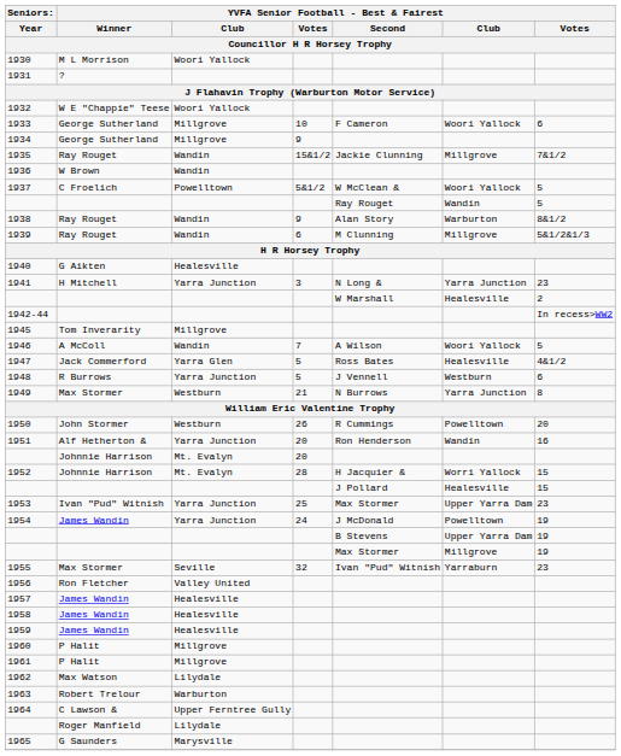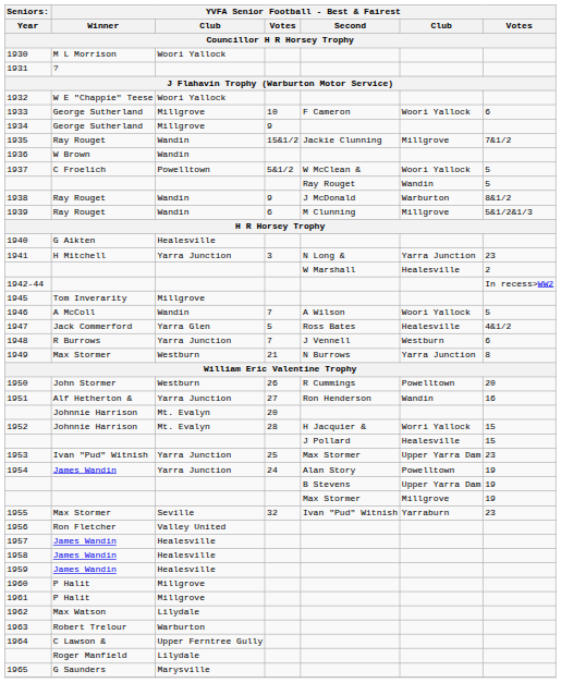 <table class="wikitable collapsible collapsed">
 <tr>
 <th>Seniors:</th>
 <th colspan=9>YVFA Senior Football - Best & Fairest</th>
 </tr>
 <tr>
 <th>Year</th>
 <th>Winner</th>
 <th>Club</th>
 <th>Votes</th>
 <th>Second</th>
 <th>Club</th>
 <th>Votes</th>
 </tr>
 <tr>
 <th colspan=10>Councillor H R Horsey Trophy</th>
 </tr>
 <tr>
 <td>1930</td>
 <td>M L Morrison</td>
 <td>Woori Yallock</td>
 <td></td>
 <td></td>
 <td></td>
 <td></td>
 </tr>
 <tr>
 <td>1931</td>
 <td>?</td>
 <td></td>
 <td></td>
 <td></td>
 <td></td>
 <td></td>
 </tr>
 <tr>
 <th colspan=10>J Flahavin Trophy (Warburton Motor Service)</th>
 </tr>
 <tr>
 <td>1932</td>
 <td>W E "Chappie" Teese</td>
 <td>Woori Yallock</td>
 <td></td>
 <td></td>
 <td></td>
 <td></td>
 </tr>
 <tr>
 <td>1933</td>
 <td>George Sutherland</td>
 <td>Millgrove</td>
 <td>10</td>
 <td>F Cameron</td>
 <td>Woori Yallock</td>
 <td>6</td>
 </tr>
 <tr>
 <td>1934</td>
 <td>George Sutherland</td>
 <td>Millgrove</td>
 <td>9</td>
 <td></td>
 <td></td>
 <td></td>
 </tr>
 <tr>
 <td>1935</td>
 <td>Ray Rouget</td>
 <td>Wandin</td>
 <td>15&1/2</td>
 <td>Jackie Clunning</td>
 <td>Millgrove</td>
 <td>7&1/2</td>
 </tr>
 <tr>
 <td>1936</td>
 <td>W Brown</td>
 <td>Wandin</td>
 <td></td>
 <td></td>
 <td></td>
 <td></td>
 </tr>
 <tr>
 <td>1937</td>
 <td>C Froelich</td>
 <td>Powelltown</td>
 <td>5&1/2</td>
 <td>W McClean &</td>
 <td>Woori Yallock</td>
 <td>5</td>
 </tr>
 <tr>
 <td></td>
 <td></td>
 <td></td>
 <td></td>
 <td>Ray Rouget</td>
 <td>Wandin</td>
 <td>5</td>
 </tr>
 <tr>
 <td>1938</td>
 <td>Ray Rouget</td>
 <td>Wandin</td>
 <td>9</td>
-<td>Alan Story</td>
+<td>J McDonald</td>
 <td>Warburton</td>
 <td>8&1/2</td>
 </tr>
 <tr>
 <td>1939</td>
 <td>Ray Rouget</td>
 <td>Wandin</td>
 <td>6</td>
 <td>M Clunning</td>
 <td>Millgrove</td>
 <td>5&1/2&1/3</td>
 </tr>
 <tr>
 <th colspan=10>H R Horsey Trophy</th>
 </tr>
 <tr>
 <td>1940</td>
 <td>G Aikten</td>
 <td>Healesville</td>
 <td></td>
 <td></td>
 <td></td>
 <td></td>
 </tr>
 <tr>
 <td>1941</td>
 <td>H Mitchell</td>
 <td>Yarra Junction</td>
 <td>3</td>
 <td>N Long &</td>
 <td>Yarra Junction</td>
 <td>23</td>
 </tr>
 <tr>
 <td></td>
 <td></td>
 <td></td>
 <td></td>
 <td>W Marshall</td>
 <td>Healesville</td>
 <td>2</td>
 </tr>
 <tr>
 <td>1942-44</td>
 <td></td>
 <td></td>
 <td></td>
 <td></td>
 <td></td>
 <td>In recess><a href='#'>WW2</a></td>
 </tr>
 <tr>
 <td>1945</td>
 <td>Tom Inverarity</td>
 <td>Millgrove</td>
 <td></td>
 <td></td>
 <td></td>
 <td></td>
 </tr>
 <tr>
 <td>1946</td>
 <td>A McColl</td>
 <td>Wandin</td>
 <td>7</td>
 <td>A Wilson</td>
 <td>Woori Yallock</td>
 <td>5</td>
 </tr>
 <tr>
 <td>1947</td>
 <td>Jack Commerford</td>
 <td>Yarra Glen</td>
 <td>5</td>
 <td>Ross Bates</td>
 <td>Healesville</td>
 <td>4&1/2</td>
 </tr>
 <tr>
 <td>1948</td>
 <td>R Burrows</td>
 <td>Yarra Junction</td>
-<td>5</td>
+<td>7</td>
 <td>J Vennell</td>
 <td>Westburn</td>
 <td>6</td>
 </tr>
 <tr>
 <td>1949</td>
 <td>Max Stormer</td>
 <td>Westburn</td>
 <td>21</td>
 <td>N Burrows</td>
 <td>Yarra Junction</td>
 <td>8</td>
 </tr>
 <tr>
 <th colspan=10>William Eric Valentine Trophy</th>
 </tr>
 <tr>
 <td>1950</td>
 <td>John Stormer</td>
 <td>Westburn</td>
 <td>26</td>
 <td>R Cummings</td>
 <td>Powelltown</td>
 <td>20</td>
 </tr>
 <tr>
 <td>1951</td>
 <td>Alf Hetherton &</td>
 <td>Yarra Junction</td>
-<td>20</td>
+<td>27</td>
 <td>Ron Henderson</td>
 <td>Wandin</td>
 <td>16</td>
 </tr>
 <tr>
 <td></td>
 <td>Johnnie Harrison</td>
 <td>Mt. Evalyn</td>
 <td>20</td>
 <td></td>
 <td></td>
 <td></td>
 </tr>
 <tr>
 <td>1952</td>
 <td>Johnnie Harrison</td>
 <td>Mt. Evalyn</td>
 <td>28</td>
 <td>H Jacquier &</td>
 <td>Worri Yallock</td>
 <td>15</td>
 </tr>
 <tr>
 <td></td>
 <td></td>
 <td></td>
 <td></td>
 <td>J Pollard</td>
 <td>Healesville</td>
 <td>15</td>
 </tr>
 <tr>
 <td>1953</td>
 <td>Ivan "Pud" Witnish</td>
 <td>Yarra Junction</td>
 <td>25</td>
 <td>Max Stormer</td>
 <td>Upper Yarra Dam</td>
 <td>23</td>
 </tr>
 <tr>
 <td>1954</td>
 <td><a href='#'>James Wandin</a></td>
 <td>Yarra Junction</td>
 <td>24</td>
-<td>J McDonald</td>
+<td>Alan Story</td>
 <td>Powelltown</td>
 <td>19</td>
 </tr>
 <tr>
 <td></td>
 <td></td>
 <td></td>
 <td></td>
 <td>B Stevens</td>
 <td>Upper Yarra Dam</td>
 <td>19</td>
 </tr>
 <tr>
 <td></td>
 <td></td>
 <td></td>
 <td></td>
 <td>Max Stormer</td>
 <td>Millgrove</td>
 <td>19</td>
 </tr>
 <tr>
 <td>1955</td>
 <td>Max Stormer</td>
 <td>Seville</td>
 <td>32</td>
 <td>Ivan "Pud" Witnish</td>
 <td>Yarraburn</td>
 <td>23</td>
 </tr>
 <tr>
 <td>1956</td>
 <td>Ron Fletcher</td>
 <td>Valley United</td>
 <td></td>
 <td></td>
 <td></td>
 <td></td>
 </tr>
 <tr>
 <td>1957</td>
 <td><a href='#'>James Wandin</a></td>
 <td>Healesville</td>
 <td></td>
 <td></td>
 <td></td>
 <td></td>
 </tr>
 <tr>
 <td>1958</td>
 <td><a href='#'>James Wandin</a></td>
 <td>Healesville</td>
 <td></td>
 <td></td>
 <td></td>
 <td></td>
 </tr>
 <tr>
 <td>1959</td>
 <td><a href='#'>James Wandin</a></td>
 <td>Healesville</td>
 <td></td>
 <td></td>
 <td></td>
 <td></td>
 </tr>
 <tr>
 <td>1960</td>
 <td>P Halit</td>
 <td>Millgrove</td>
 <td></td>
 <td></td>
 <td></td>
 <td></td>
 </tr>
 <tr>
 <td>1961</td>
 <td>P Halit</td>
 <td>Millgrove</td>
 <td></td>
 <td></td>
 <td></td>
 <td></td>
 </tr>
 <tr>
 <td>1962</td>
 <td>Max Watson</td>
 <td>Lilydale</td>
 <td></td>
 <td></td>
 <td></td>
 <td></td>
 </tr>
 <tr>
 <td>1963</td>
 <td>Robert Trelour</td>
 <td>Warburton</td>
 <td></td>
 <td></td>
 <td></td>
 <td></td>
 </tr>
 <tr>
 <td>1964</td>
 <td>C Lawson &</td>
 <td>Upper Ferntree Gully</td>
 <td></td>
 <td></td>
 <td></td>
 <td></td>
 </tr>
 <tr>
 <td></td>
 <td>Roger Manfield</td>
 <td>Lilydale</td>
 <td></td>
 <td></td>
 <td></td>
 <td></td>
 </tr>
 <tr>
 <td>1965</td>
 <td>G Saunders</td>
 <td>Marysville</td>
 <td></td>
 <td></td>
 <td></td>
 <td></td>
 </tr>
 <tr>
 </tr>
 </table>
